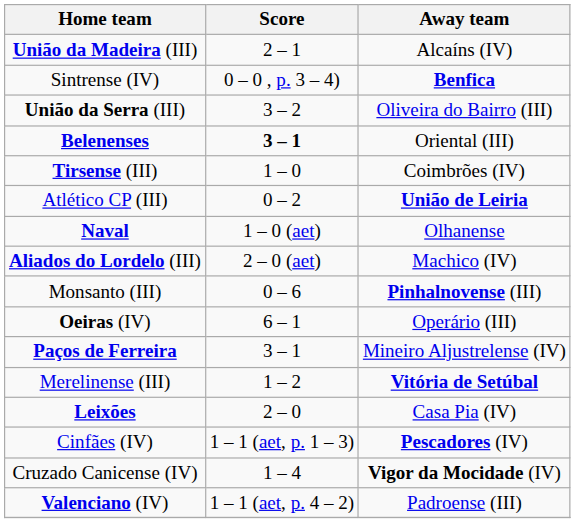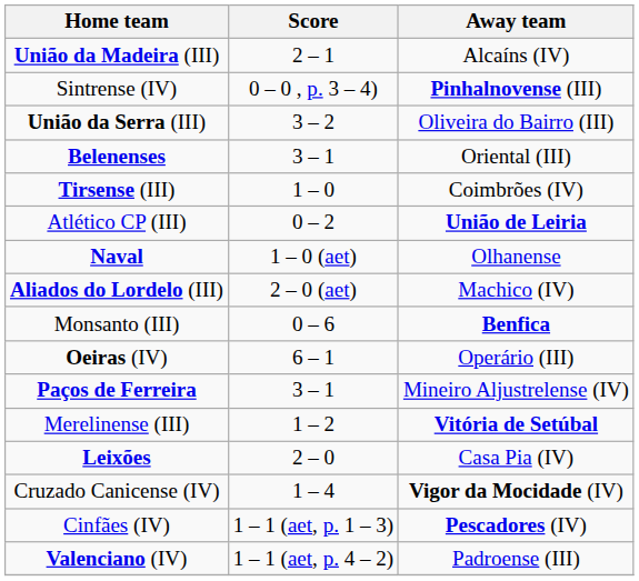 <table class="wikitable" style="text-align: center">
 <tr>
 <th>Home team</th>
 <th>Score</th>
 <th>Away team</th>
 </tr>
 <tr>
 <td><strong><a href='#'>União da Madeira</a></strong> (III)</td>
 <td>2 – 1</td>
 <td>Alcaíns (IV)</td>
 </tr>
 <tr>
 <td>Sintrense (IV)</td>
 <td>0 – 0 , <a href='#'>p.</a> 3 – 4)</td>
-<td><strong><a href='#'>Benfica</a></strong></td>
+<td><strong><a href='#'>Pinhalnovense</a></strong> (III)</td>
 </tr>
 <tr>
 <td><strong>União da Serra</strong> (III)</td>
 <td>3 – 2</td>
 <td><a href='#'>Oliveira do Bairro</a> (III)</td>
 </tr>
 <tr>
 <td><strong><a href='#'>Belenenses</a></strong></td>
-<td><strong>3 – 1</strong></td>
+<td>3 – 1</td>
 <td>Oriental (III)</td>
 </tr>
 <tr>
 <td><strong><a href='#'>Tirsense</a></strong> (III)</td>
 <td>1 – 0</td>
 <td>Coimbrões (IV)</td>
 </tr>
 <tr>
 <td><a href='#'>Atlético CP</a> (III)</td>
 <td>0 – 2</td>
 <td><strong><a href='#'>União de Leiria</a></strong></td>
 </tr>
 <tr>
 <td><strong><a href='#'>Naval</a></strong></td>
 <td>1 – 0 (<a href='#'>aet</a>)</td>
 <td><a href='#'>Olhanense</a></td>
 </tr>
 <tr>
 <td><strong><a href='#'>Aliados do Lordelo</a></strong> (III)</td>
 <td>2 – 0 (<a href='#'>aet</a>)</td>
 <td><a href='#'>Machico</a> (IV)</td>
 </tr>
 <tr>
 <td>Monsanto (III)</td>
 <td>0 – 6</td>
-<td><strong><a href='#'>Pinhalnovense</a></strong> (III)</td>
+<td><strong><a href='#'>Benfica</a></strong></td>
 </tr>
 <tr>
 <td><strong>Oeiras</strong> (IV)</td>
 <td>6 – 1</td>
 <td><a href='#'>Operário</a> (III)</td>
 </tr>
 <tr>
 <td><strong><a href='#'>Paços de Ferreira</a></strong></td>
 <td>3 – 1</td>
 <td><a href='#'>Mineiro Aljustrelense</a> (IV)</td>
 </tr>
 <tr>
 <td><a href='#'>Merelinense</a> (III)</td>
 <td>1 – 2</td>
 <td><strong><a href='#'>Vitória de Setúbal</a></strong></td>
 </tr>
 <tr>
 <td><strong><a href='#'>Leixões</a></strong></td>
 <td>2 – 0</td>
 <td><a href='#'>Casa Pia</a> (IV)</td>
 </tr>
 <tr>
+<td>Cruzado Canicense (IV)</td>
+<td>1 – 4</td>
+<td><strong>Vigor da Mocidade</strong> (IV)</td>
+</tr>
+<tr>
 <td><a href='#'>Cinfães</a> (IV)</td>
 <td>1 – 1 (<a href='#'>aet</a>, <a href='#'>p.</a> 1 – 3)</td>
 <td><strong><a href='#'>Pescadores</a></strong> (IV)</td>
-</tr>
-<tr>
-<td>Cruzado Canicense (IV)</td>
-<td>1 – 4</td>
-<td><strong>Vigor da Mocidade</strong> (IV)</td>
 </tr>
 <tr>
 <td><strong><a href='#'>Valenciano</a></strong> (IV)</td>
 <td>1 – 1 (<a href='#'>aet</a>, <a href='#'>p.</a> 4 – 2)</td>
 <td><a href='#'>Padroense</a> (III)</td>
 </tr>
 <tr>
 </tr>
 </table>
